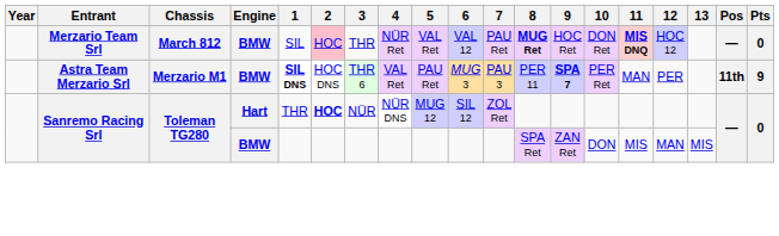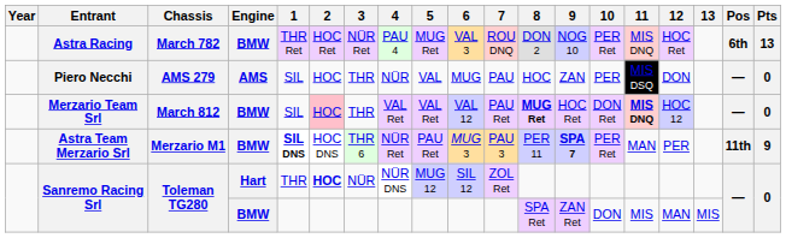 <table class="wikitable" style="text-align:center; font-size:90%">
 <tr>
 <th>Year</th>
 <th>Entrant</th>
 <th>Chassis</th>
 <th>Engine</th>
 <th>1</th>
 <th>2</th>
 <th>3</th>
 <th>4</th>
 <th>5</th>
 <th>6</th>
 <th>7</th>
 <th>8</th>
 <th>9</th>
 <th>10</th>
 <th>11</th>
 <th>12</th>
 <th>13</th>
 <th>Pos</th>
 <th>Pts</th>
 </tr>
 <tr>
 <td></td>
+<th><a href='#'>Astra Racing</a></th>
+<th><a href='#'>March 782</a></th>
+<th><a href='#'>BMW</a></th>
+<td style="background:#EFCFFF;"><a href='#'>THR</a><br><small>Ret</small></td>
+<td style="background:#EFCFFF;"><a href='#'>HOC</a><br><small>Ret</small></td>
+<td style="background:#EFCFFF;"><a href='#'>NÜR</a><br><small>Ret</small></td>
+<td style="background:#DFFFDF;"><a href='#'>PAU</a><br><small>4</small></td>
+<td style="background:#EFCFFF;"><a href='#'>MUG</a><br><small>Ret</small></td>
+<td style="background:#FFDF9F;"><a href='#'>VAL</a><br><small>3</small></td>
+<td style="background:#FFCFCF;"><a href='#'>ROU</a><br><small>DNQ</small></td>
+<td style="background:#DFDFDF;"><a href='#'>DON</a><br><small>2</small></td>
+<td style="background:#CFCFFF;"><a href='#'>NOG</a><br><small>10</small></td>
+<td style="background:#EFCFFF;"><a href='#'>PER</a><br><small>Ret</small></td>
+<td style="background:#FFCFCF;"><a href='#'>MIS</a><br><small>DNQ</small></td>
+<td style="background:#EFCFFF;"><a href='#'>HOC</a><br><small>Ret</small></td>
+<td></td>
+<th><strong>6th</strong></th>
+<th><strong>13</strong></th>
+</tr>
+<tr>
+<td></td>
+<th>Piero Necchi</th>
+<th><a href='#'>AMS 279</a></th>
+<th><a href='#'>AMS</a></th>
+<td><a href='#'>SIL</a><br><small></small></td>
+<td><a href='#'>HOC</a><br><small></small></td>
+<td><a href='#'>THR</a><br><small></small></td>
+<td><a href='#'>NÜR</a><br><small></small></td>
+<td><a href='#'>VAL</a><br><small></small></td>
+<td><a href='#'>MUG</a><br><small></small></td>
+<td><a href='#'>PAU</a><br><small></small></td>
+<td><a href='#'>HOC</a><br><small></small></td>
+<td><a href='#'>ZAN</a><br><small></small></td>
+<td><a href='#'>PER</a><br><small></small></td>
+<td style="background:black; color:white"><a href='#'><span>MIS</span></a><br><small>DSQ</small></td>
+<td><a href='#'>DON</a><br><small></small></td>
+<td></td>
+<th>—</th>
+<th>0</th>
+</tr>
+<tr>
+<td></td>
 <th><a href='#'>Merzario Team Srl</a></th>
 <th><a href='#'>March 812</a></th>
 <th><a href='#'>BMW</a></th>
 <td><a href='#'>SIL</a><br><small></small></td>
 <td style="background: pink;"><a href='#'>HOC</a><br><small></small></td>
 <td><a href='#'>THR</a><br><small></small></td>
-<td style="background:#EFCFFF;"><a href='#'>NÜR</a><br><small>Ret</small></td>
+<td style="background:#EFCFFF;"><a href='#'>VAL</a><br><small>Ret</small></td>
 <td style="background:#EFCFFF;"><a href='#'>VAL</a><br><small>Ret</small></td>
 <td style="background:#CFCFFF;"><a href='#'>VAL</a><br><small>12</small></td>
 <td style="background:#EFCFFF;"><a href='#'>PAU</a><br><small>Ret</small></td>
 <td style="background:#EFCFFF;"><strong><a href='#'>MUG</a><br><small>Ret</small></strong></td>
 <td style="background:#EFCFFF;"><a href='#'>HOC</a><br><small>Ret</small></td>
 <td style="background:#EFCFFF;"><a href='#'>DON</a><br><small>Ret</small></td>
 <td style="background:#FFCFCF;"><strong><a href='#'>MIS</a><br><small>DNQ</small></strong></td>
 <td style="background:#CFCFFF;"><a href='#'>HOC</a><br><small>12</small></td>
 <td></td>
 <th>—</th>
 <th>0</th>
 </tr>
 <tr>
 <td></td>
 <th><a href='#'>Astra Team Merzario Srl</a></th>
 <th><a href='#'>Merzario M1</a></th>
 <th><a href='#'>BMW</a></th>
 <td style="background:#FFFFFF;"><strong><a href='#'>SIL</a><br><small>DNS</small></strong></td>
 <td style="background:#FFFFFF;"><a href='#'>HOC</a><br><small>DNS</small></td>
 <td style="background:#DFFFDF;"><a href='#'>THR</a><br><small>6</small></td>
-<td style="background:#EFCFFF;"><a href='#'>VAL</a><br><small>Ret</small></td>
+<td style="background:#EFCFFF;"><a href='#'>NÜR</a><br><small>Ret</small></td>
 <td style="background:#EFCFFF;"><a href='#'>PAU</a><br><small>Ret</small></td>
 <td style="background:#FFDF9F;"><em><a href='#'>MUG</a></em><br><small>3</small></td>
 <td style="background:#FFDF9F;"><a href='#'>PAU</a><br><small>3</small></td>
 <td style="background:#CFCFFF;"><a href='#'>PER</a><br><small>11</small></td>
 <td style="background:#CFCFFF;"><strong><a href='#'>SPA</a><br><small>7</small></strong></td>
 <td style="background:#EFCFFF;"><a href='#'>PER</a><br><small>Ret</small></td>
 <td><a href='#'>MAN</a><br><small></small></td>
 <td><a href='#'>PER</a><br><small></small></td>
 <td></td>
 <th>11th</th>
 <th>9</th>
 </tr>
 <tr>
 <td rowspan=2></td>
 <th rowspan=2><a href='#'>Sanremo Racing Srl</a></th>
 <th rowspan=2><a href='#'>Toleman TG280</a></th>
 <th><a href='#'>Hart</a></th>
 <td><a href='#'>THR</a><br><small></small></td>
 <td><strong><a href='#'>HOC</a><br><small></small></strong></td>
 <td><a href='#'>NÜR</a><br><small></small></td>
 <td style="background:#FFFFFF;"><a href='#'>NÜR</a><br><small>DNS</small></td>
 <td style="background:#CFCFFF;"><a href='#'>MUG</a><br><small>12</small></td>
 <td style="background:#CFCFFF;"><a href='#'>SIL</a><br><small>12</small></td>
 <td style="background:#EFCFFF;"><a href='#'>ZOL</a><br><small>Ret</small></td>
 <td></td>
 <td></td>
 <td></td>
 <td></td>
 <td></td>
 <td></td>
 <th rowspan=2>—</th>
 <th rowspan=2>0</th>
 </tr>
 <tr>
 <th><a href='#'>BMW</a></th>
 <td></td>
 <td></td>
 <td></td>
 <td></td>
 <td></td>
 <td></td>
 <td></td>
 <td style="background:#EFCFFF;"><a href='#'>SPA</a><br><small>Ret</small></td>
 <td style="background:#EFCFFF;"><a href='#'>ZAN</a><br><small>Ret</small></td>
 <td><a href='#'>DON</a><br><small></small></td>
 <td><a href='#'>MIS</a><br><small></small></td>
 <td><a href='#'>MAN</a><br><small></small></td>
 <td><a href='#'>MIS</a><br><small></small></td>
 </tr>
 </table>
